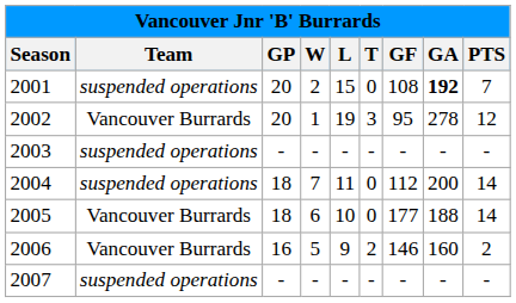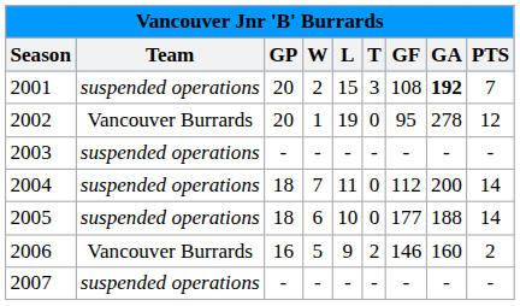 <table class="wikitable">
 <tr bgcolor="#0099FF">
 <td colspan="9" align="center"><strong>Vancouver Jnr 'B' Burrards</strong></td>
 </tr>
 <tr bgcolor="0099FF">
 <th>Season</th>
 <th>Team</th>
 <th>GP</th>
 <th>W</th>
 <th>L</th>
 <th>T</th>
 <th>GF</th>
 <th>GA</th>
 <th>PTS</th>
 </tr>
 <tr align="center" bgcolor="#ffffff">
 <td align="left">2001</td>
 <td><em>suspended operations</em></td>
 <td>20</td>
 <td>2</td>
 <td>15</td>
-<td>0</td>
+<td>3</td>
 <td>108</td>
 <td><strong>192</strong></td>
 <td>7</td>
 </tr>
 <tr align="center" bgcolor="#ffffff">
 <td align="left">2002</td>
 <td>Vancouver Burrards</td>
 <td>20</td>
 <td>1</td>
 <td>19</td>
-<td>3</td>
+<td>0</td>
 <td>95</td>
 <td>278</td>
 <td>12</td>
 </tr>
 <tr align="center" bgcolor="#ffffff">
 <td align="left">2003</td>
 <td><em>suspended operations</em></td>
 <td>-</td>
 <td>-</td>
 <td>-</td>
 <td>-</td>
 <td>-</td>
 <td>-</td>
 <td>-</td>
 </tr>
 <tr align="center" bgcolor="#ffffff">
 <td align="left">2004</td>
 <td><em>suspended operations</em></td>
 <td>18</td>
 <td>7</td>
 <td>11</td>
 <td>0</td>
 <td>112</td>
 <td>200</td>
 <td>14</td>
 </tr>
 <tr align="center" bgcolor="#ffffff">
 <td align="left">2005</td>
-<td>Vancouver Burrards</td>
+<td><em>suspended operations</em></td>
 <td>18</td>
 <td>6</td>
 <td>10</td>
 <td>0</td>
 <td>177</td>
 <td>188</td>
 <td>14</td>
 </tr>
 <tr align="center" bgcolor="#ffffff">
 <td align="left">2006</td>
 <td>Vancouver Burrards</td>
 <td>16</td>
 <td>5</td>
 <td>9</td>
 <td>2</td>
 <td>146</td>
 <td>160</td>
 <td>2</td>
 </tr>
 <tr align="center" bgcolor="#ffffff">
 <td align="left">2007</td>
 <td><em>suspended operations</em></td>
 <td>-</td>
 <td>-</td>
 <td>-</td>
 <td>-</td>
 <td>-</td>
 <td>-</td>
 <td>-</td>
 </tr>
 </table>
